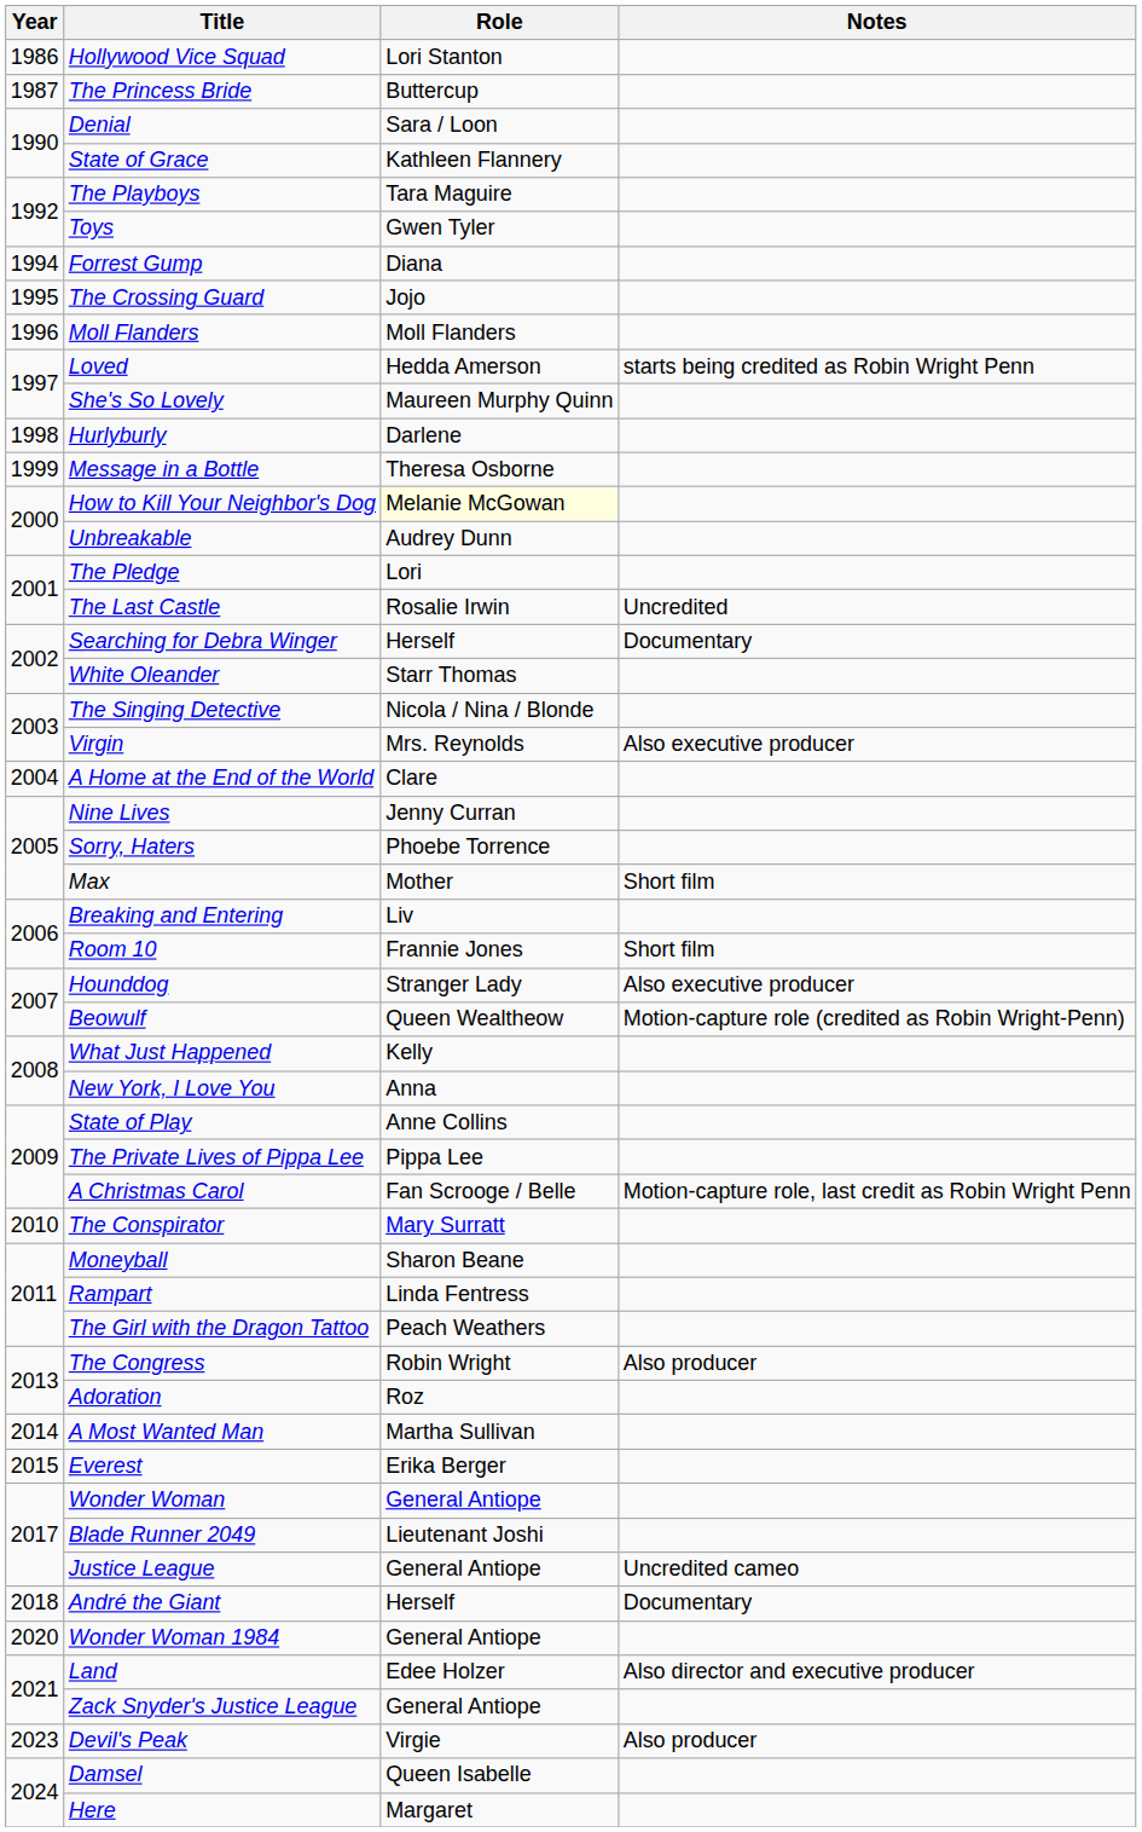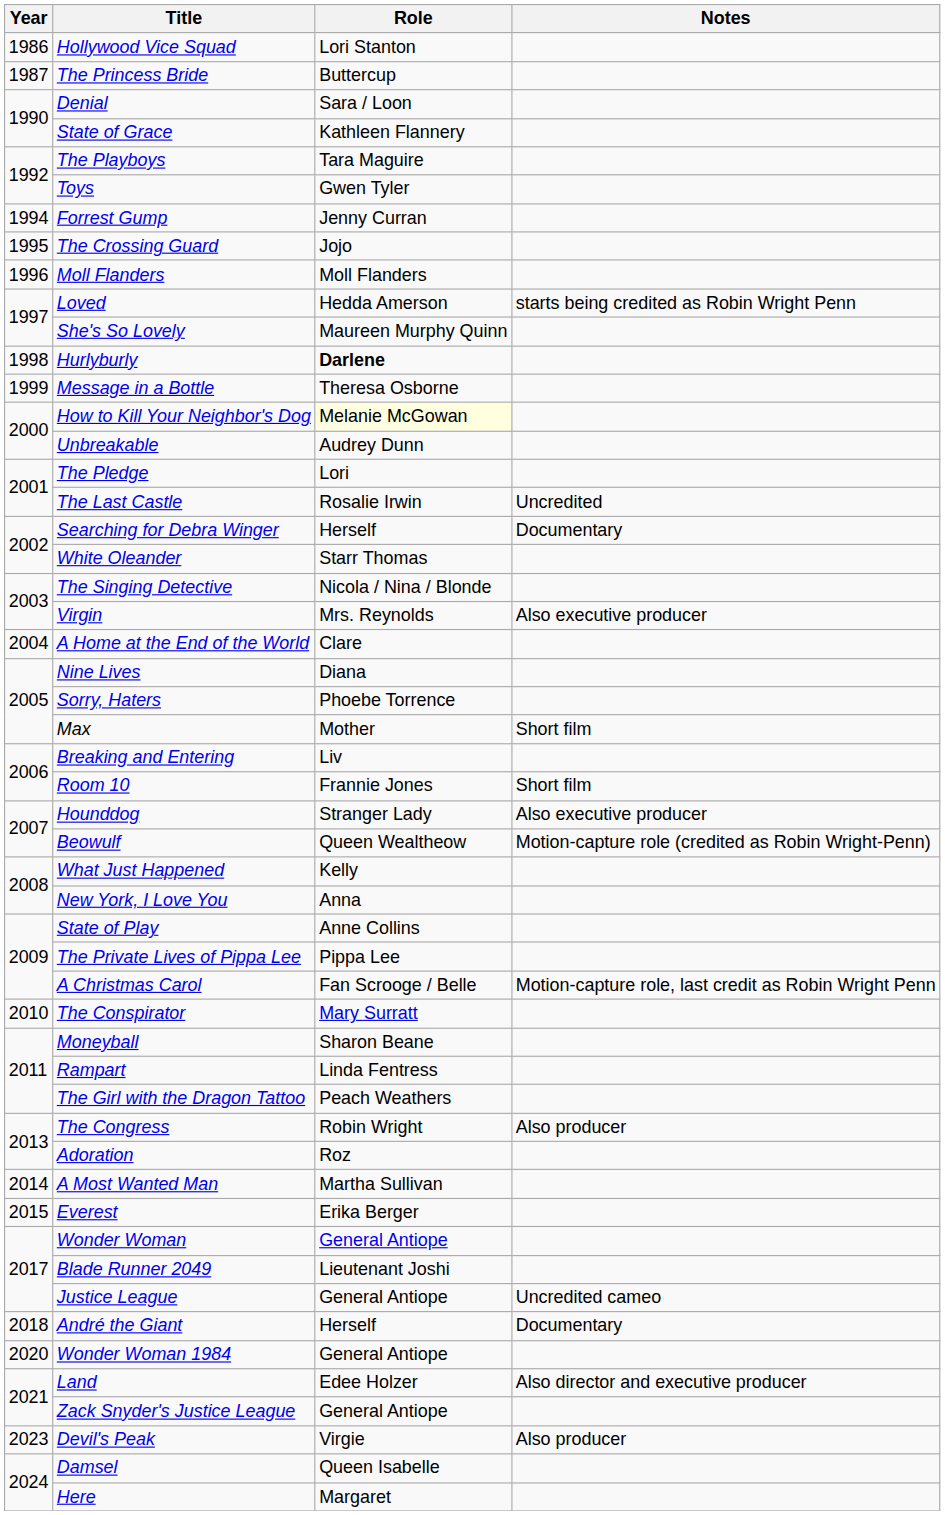 <table class="wikitable sortable">
 <tr>
 <th>Year</th>
 <th>Title</th>
 <th>Role</th>
 <th class="unsortable">Notes</th>
 </tr>
 <tr>
 <td>1986</td>
 <td><em><a href='#'>Hollywood Vice Squad</a></em></td>
 <td>Lori Stanton</td>
 <td></td>
 </tr>
 <tr>
 <td>1987</td>
 <td><em><a href='#'>The Princess Bride</a></em></td>
 <td>Buttercup</td>
 <td></td>
 </tr>
 <tr>
 <td rowspan="2">1990</td>
 <td><em><a href='#'>Denial</a></em></td>
 <td>Sara / Loon</td>
 <td></td>
 </tr>
 <tr>
 <td><em><a href='#'>State of Grace</a></em></td>
 <td>Kathleen Flannery</td>
 <td></td>
 </tr>
 <tr>
 <td rowspan="2">1992</td>
 <td><em><a href='#'>The Playboys</a></em></td>
 <td>Tara Maguire</td>
 <td></td>
 </tr>
 <tr>
 <td><em><a href='#'>Toys</a></em></td>
 <td>Gwen Tyler</td>
 <td></td>
 </tr>
 <tr>
 <td>1994</td>
 <td><em><a href='#'>Forrest Gump</a></em></td>
-<td>Diana</td>
+<td>Jenny Curran</td>
 <td></td>
 </tr>
 <tr>
 <td>1995</td>
 <td><em><a href='#'>The Crossing Guard</a></em></td>
 <td>Jojo</td>
 <td></td>
 </tr>
 <tr>
 <td>1996</td>
 <td><em><a href='#'>Moll Flanders</a></em></td>
 <td>Moll Flanders</td>
 <td></td>
 </tr>
 <tr>
 <td rowspan="2">1997</td>
 <td><em><a href='#'>Loved</a></em></td>
 <td>Hedda Amerson</td>
 <td>starts being credited as Robin Wright Penn</td>
 </tr>
 <tr>
 <td><em><a href='#'>She's So Lovely</a></em></td>
 <td>Maureen Murphy Quinn</td>
 <td></td>
 </tr>
 <tr>
 <td>1998</td>
 <td><em><a href='#'>Hurlyburly</a></em></td>
-<td>Darlene</td>
+<td><strong>Darlene</strong></td>
 <td></td>
 </tr>
 <tr>
 <td>1999</td>
 <td><em><a href='#'>Message in a Bottle</a></em></td>
 <td>Theresa Osborne</td>
 <td></td>
 </tr>
 <tr>
 <td rowspan="2">2000</td>
 <td><em><a href='#'>How to Kill Your Neighbor's Dog</a></em></td>
 <td style="background: lightyellow;">Melanie McGowan</td>
 <td></td>
 </tr>
 <tr>
 <td><em><a href='#'>Unbreakable</a></em></td>
 <td>Audrey Dunn</td>
 <td></td>
 </tr>
 <tr>
 <td rowspan="2">2001</td>
 <td><em><a href='#'>The Pledge</a></em></td>
 <td>Lori</td>
 <td></td>
 </tr>
 <tr>
 <td><em><a href='#'>The Last Castle</a></em></td>
 <td>Rosalie Irwin</td>
 <td>Uncredited</td>
 </tr>
 <tr>
 <td rowspan="2">2002</td>
 <td><em><a href='#'>Searching for Debra Winger</a></em></td>
 <td>Herself</td>
 <td>Documentary</td>
 </tr>
 <tr>
 <td><em><a href='#'>White Oleander</a></em></td>
 <td>Starr Thomas</td>
 <td></td>
 </tr>
 <tr>
 <td rowspan="2">2003</td>
 <td><em><a href='#'>The Singing Detective</a></em></td>
 <td>Nicola / Nina / Blonde</td>
 <td></td>
 </tr>
 <tr>
 <td><em><a href='#'>Virgin</a></em></td>
 <td>Mrs. Reynolds</td>
 <td>Also executive producer</td>
 </tr>
 <tr>
 <td>2004</td>
 <td><em><a href='#'>A Home at the End of the World</a></em></td>
 <td>Clare</td>
 <td></td>
 </tr>
 <tr>
 <td rowspan="3">2005</td>
 <td><em><a href='#'>Nine Lives</a></em></td>
-<td>Jenny Curran</td>
+<td>Diana</td>
 <td></td>
 </tr>
 <tr>
 <td><em><a href='#'>Sorry, Haters</a></em></td>
 <td>Phoebe Torrence</td>
 <td></td>
 </tr>
 <tr>
 <td><em>Max</em></td>
 <td>Mother</td>
 <td>Short film</td>
 </tr>
 <tr>
 <td rowspan="2">2006</td>
 <td><em><a href='#'>Breaking and Entering</a></em></td>
 <td>Liv</td>
 <td></td>
 </tr>
 <tr>
 <td><em><a href='#'>Room 10</a></em></td>
 <td>Frannie Jones</td>
 <td>Short film</td>
 </tr>
 <tr>
 <td rowspan="2">2007</td>
 <td><em><a href='#'>Hounddog</a></em></td>
 <td>Stranger Lady</td>
 <td>Also executive producer</td>
 </tr>
 <tr>
 <td><em><a href='#'>Beowulf</a></em></td>
 <td>Queen Wealtheow</td>
 <td>Motion-capture role (credited as Robin Wright-Penn)</td>
 </tr>
 <tr>
 <td rowspan="2">2008</td>
 <td><em><a href='#'>What Just Happened</a></em></td>
 <td>Kelly</td>
 <td></td>
 </tr>
 <tr>
 <td><em><a href='#'>New York, I Love You</a></em></td>
 <td>Anna</td>
 <td></td>
 </tr>
 <tr>
 <td rowspan="3">2009</td>
 <td><em><a href='#'>State of Play</a></em></td>
 <td>Anne Collins</td>
 <td></td>
 </tr>
 <tr>
 <td><em><a href='#'>The Private Lives of Pippa Lee</a></em></td>
 <td>Pippa Lee</td>
 <td></td>
 </tr>
 <tr>
 <td><em><a href='#'>A Christmas Carol</a></em></td>
 <td>Fan Scrooge / Belle</td>
 <td>Motion-capture role, last credit as Robin Wright Penn</td>
 </tr>
 <tr>
 <td>2010</td>
 <td><em><a href='#'>The Conspirator</a></em></td>
 <td><a href='#'>Mary Surratt</a></td>
 <td></td>
 </tr>
 <tr>
 <td rowspan="3">2011</td>
 <td><em><a href='#'>Moneyball</a></em></td>
 <td>Sharon Beane</td>
 <td></td>
 </tr>
 <tr>
 <td><em><a href='#'>Rampart</a></em></td>
 <td>Linda Fentress</td>
 <td></td>
 </tr>
 <tr>
 <td><em><a href='#'>The Girl with the Dragon Tattoo</a></em></td>
 <td>Peach Weathers</td>
 <td></td>
 </tr>
 <tr>
 <td rowspan="2">2013</td>
 <td><em><a href='#'>The Congress</a></em></td>
 <td>Robin Wright</td>
 <td>Also producer</td>
 </tr>
 <tr>
 <td><em><a href='#'>Adoration</a></em></td>
 <td>Roz</td>
 <td></td>
 </tr>
 <tr>
 <td>2014</td>
 <td><em><a href='#'>A Most Wanted Man</a></em></td>
 <td>Martha Sullivan</td>
 <td></td>
 </tr>
 <tr>
 <td>2015</td>
 <td><em><a href='#'>Everest</a></em></td>
 <td>Erika Berger</td>
 <td></td>
 </tr>
 <tr>
 <td rowspan="3">2017</td>
 <td><em><a href='#'>Wonder Woman</a></em></td>
 <td><a href='#'>General Antiope</a></td>
 <td></td>
 </tr>
 <tr>
 <td><em><a href='#'>Blade Runner 2049</a></em></td>
 <td>Lieutenant Joshi</td>
 <td></td>
 </tr>
 <tr>
 <td><em><a href='#'>Justice League</a></em></td>
 <td>General Antiope</td>
 <td>Uncredited cameo</td>
 </tr>
 <tr>
 <td>2018</td>
 <td><em><a href='#'>André the Giant</a></em></td>
 <td>Herself</td>
 <td>Documentary</td>
 </tr>
 <tr>
 <td>2020</td>
 <td><em><a href='#'>Wonder Woman 1984</a></em></td>
 <td>General Antiope</td>
 <td></td>
 </tr>
 <tr>
 <td rowspan="2">2021</td>
 <td><em><a href='#'>Land</a></em></td>
 <td>Edee Holzer</td>
 <td>Also director and executive producer</td>
 </tr>
 <tr>
 <td><em><a href='#'>Zack Snyder's Justice League</a></em></td>
 <td>General Antiope</td>
 <td></td>
 </tr>
 <tr>
 <td>2023</td>
 <td><em><a href='#'>Devil's Peak</a></em></td>
 <td>Virgie</td>
 <td>Also producer</td>
 </tr>
 <tr>
 <td rowspan="2">2024</td>
 <td><em><a href='#'>Damsel</a></em></td>
 <td>Queen Isabelle</td>
 <td></td>
 </tr>
 <tr>
 <td><em><a href='#'>Here</a></em></td>
 <td>Margaret</td>
 <td></td>
 </tr>
 </table>
